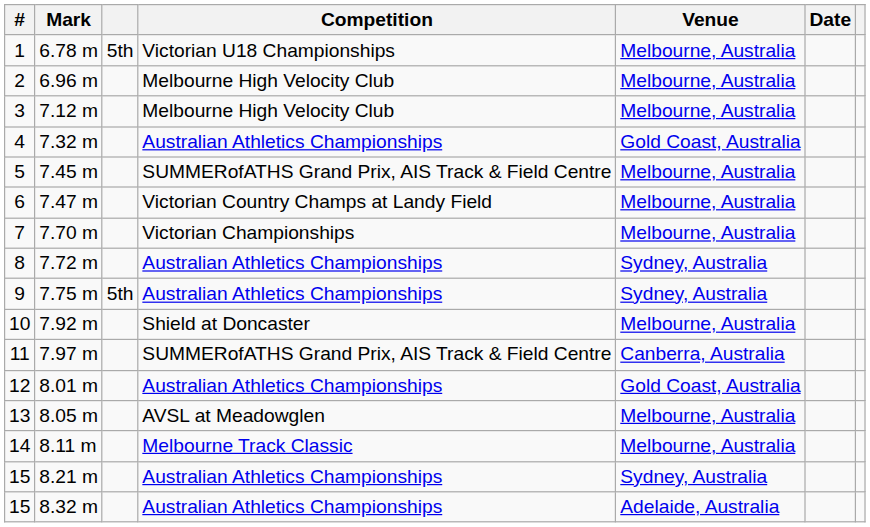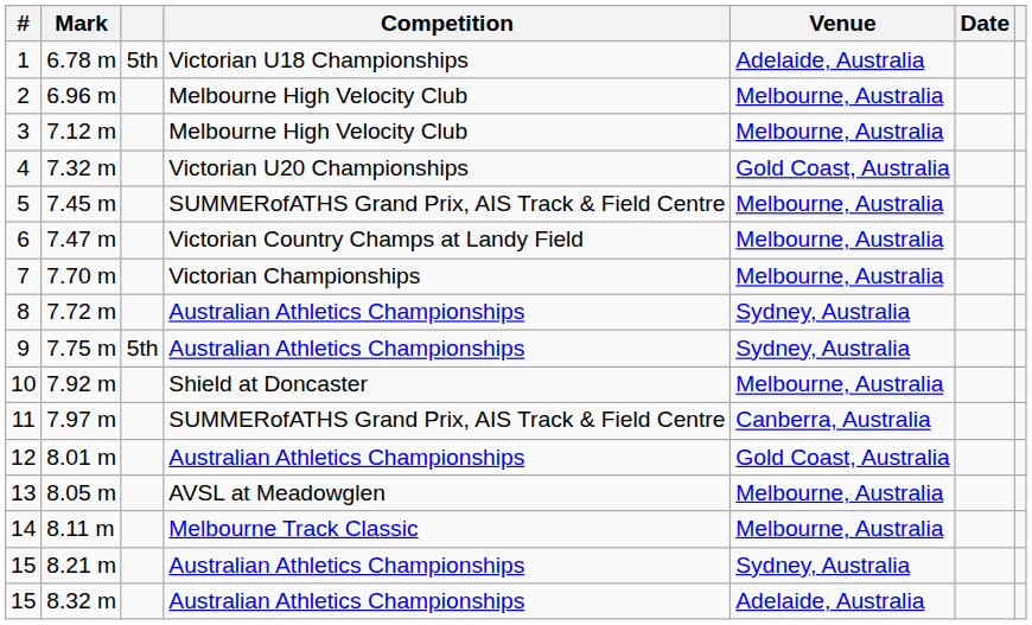 <table class="wikitable sortable">
 <tr>
 <th>#</th>
 <th>Mark</th>
 <th class=unsortable></th>
 <th>Competition</th>
 <th>Venue</th>
 <th>Date</th>
 <th></th>
 </tr>
 <tr>
 <td align=center>1</td>
 <td>6.78 m <small></small></td>
 <td>5th</td>
 <td>Victorian U18 Championships</td>
-<td><a href='#'>Melbourne, Australia</a></td>
+<td><a href='#'>Adelaide, Australia</a></td>
 <td align=right></td>
 <td></td>
 </tr>
 <tr>
 <td align=center>2</td>
 <td>6.96 m <small></small></td>
 <td></td>
 <td>Melbourne High Velocity Club</td>
 <td><a href='#'>Melbourne, Australia</a></td>
 <td align=right></td>
 <td></td>
 </tr>
 <tr>
 <td align=center>3</td>
 <td>7.12 m <small></small></td>
 <td></td>
 <td>Melbourne High Velocity Club</td>
 <td><a href='#'>Melbourne, Australia</a></td>
 <td align=right></td>
 <td></td>
 </tr>
 <tr>
 <td align=center>4</td>
 <td>7.32 m <small></small></td>
 <td></td>
-<td><a href='#'>Australian Athletics Championships</a></td>
+<td>Victorian U20 Championships</td>
 <td><a href='#'>Gold Coast, Australia</a></td>
 <td align=right></td>
 <td></td>
 </tr>
 <tr>
 <td align=center>5</td>
 <td>7.45 m <small></small></td>
 <td></td>
 <td>SUMMERofATHS Grand Prix, AIS Track & Field Centre</td>
 <td><a href='#'>Melbourne, Australia</a></td>
 <td align=right></td>
 <td></td>
 </tr>
 <tr>
 <td align=center>6</td>
 <td>7.47 m <small></small></td>
 <td></td>
 <td>Victorian Country Champs at Landy Field</td>
 <td><a href='#'>Melbourne, Australia</a></td>
 <td align=right></td>
 <td></td>
 </tr>
 <tr>
 <td align=center>7</td>
 <td>7.70 m <small></small></td>
 <td></td>
 <td>Victorian Championships</td>
 <td><a href='#'>Melbourne, Australia</a></td>
 <td align=right></td>
 <td></td>
 </tr>
 <tr>
 <td align=center>8</td>
 <td>7.72 m <small></small></td>
 <td> </td>
 <td><a href='#'>Australian Athletics Championships</a></td>
 <td><a href='#'>Sydney, Australia</a></td>
 <td align=right><a href='#'></a></td>
 <td></td>
 </tr>
 <tr>
 <td align=center>9</td>
 <td>7.75 m <small></small></td>
 <td>5th</td>
 <td><a href='#'>Australian Athletics Championships</a></td>
 <td><a href='#'>Sydney, Australia</a></td>
 <td align=right><a href='#'></a></td>
 <td></td>
 </tr>
 <tr>
 <td align=center>10</td>
 <td>7.92 m <small></small></td>
 <td></td>
 <td>Shield at Doncaster</td>
 <td><a href='#'>Melbourne, Australia</a></td>
 <td align=right></td>
 <td></td>
 </tr>
 <tr>
 <td align=center>11</td>
 <td>7.97 m <small></small></td>
 <td></td>
 <td>SUMMERofATHS Grand Prix, AIS Track & Field Centre</td>
 <td><a href='#'>Canberra, Australia</a></td>
 <td align=right></td>
 <td></td>
 </tr>
 <tr>
 <td align=center>12</td>
 <td>8.01 m <small></small></td>
 <td></td>
 <td><a href='#'>Australian Athletics Championships</a></td>
 <td><a href='#'>Gold Coast, Australia</a></td>
 <td align=right><a href='#'></a></td>
 <td></td>
 </tr>
 <tr>
 <td align=center>13</td>
 <td>8.05 m <small></small></td>
 <td></td>
 <td>AVSL at Meadowglen</td>
 <td><a href='#'>Melbourne, Australia</a></td>
 <td align=right></td>
 <td></td>
 </tr>
 <tr>
 <td align=center>14</td>
 <td>8.11 m <small></small></td>
 <td></td>
 <td><a href='#'>Melbourne Track Classic</a></td>
 <td><a href='#'>Melbourne, Australia</a></td>
 <td align=right></td>
 <td></td>
 </tr>
 <tr>
 <td align=center>15</td>
 <td>8.21 m <small></small></td>
 <td></td>
 <td><a href='#'>Australian Athletics Championships</a></td>
 <td><a href='#'>Sydney, Australia</a></td>
 <td align=right><a href='#'></a></td>
 <td></td>
 </tr>
 <tr>
 <td align=center>15</td>
 <td>8.32 m <small></small></td>
 <td></td>
 <td><a href='#'>Australian Athletics Championships</a></td>
 <td><a href='#'>Adelaide, Australia</a></td>
 <td align=right><a href='#'></a></td>
 <td></td>
 </tr>
 </table>
